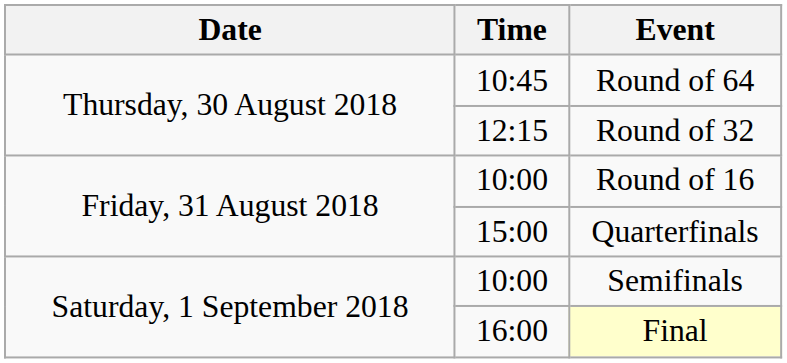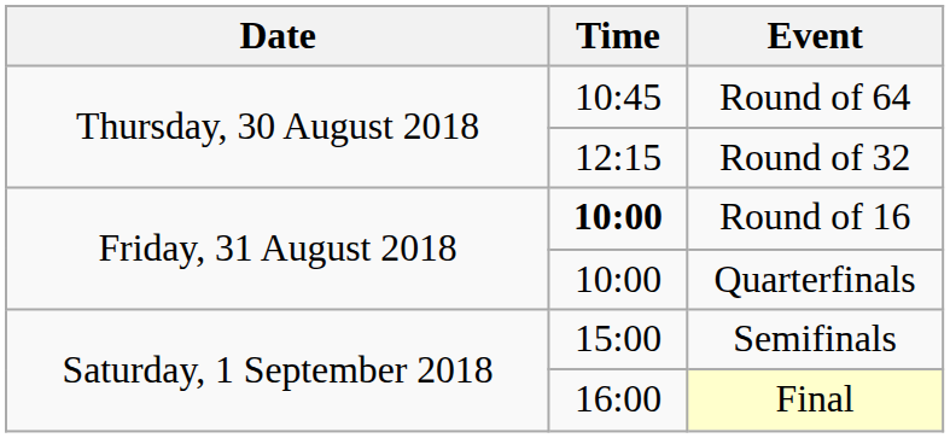 <table class = "wikitable" style="text-align:center;">
 <tr>
 <th width=220>Date</th>
 <th width=50>Time</th>
 <th width=100>Event</th>
 </tr>
 <tr>
 <td rowspan=2>Thursday, 30 August 2018</td>
 <td>10:45</td>
 <td>Round of 64</td>
 </tr>
 <tr>
 <td>12:15</td>
 <td>Round of 32</td>
 </tr>
 <tr>
 <td rowspan=2>Friday, 31 August 2018</td>
-<td>10:00</td>
+<td><strong>10:00</strong></td>
 <td>Round of 16</td>
 </tr>
 <tr>
-<td>15:00</td>
+<td>10:00</td>
 <td>Quarterfinals</td>
 </tr>
 <tr>
 <td rowspan=2>Saturday, 1 September 2018</td>
-<td>10:00</td>
+<td>15:00</td>
 <td>Semifinals</td>
 </tr>
 <tr>
 <td>16:00</td>
 <td bgcolor=ffffcc>Final</td>
 </tr>
 </table>
